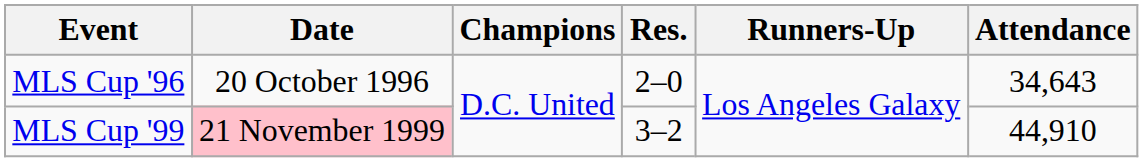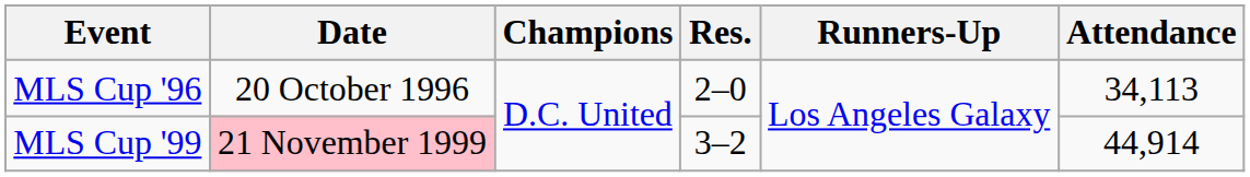 <table class="wikitable" style="text-align: center;">
 <tr>
 <th>Event</th>
 <th>Date</th>
 <th>Champions</th>
 <th>Res.</th>
 <th>Runners-Up</th>
 <th>Attendance</th>
 </tr>
 <tr>
 <td><a href='#'>MLS Cup '96</a></td>
 <td>20 October 1996</td>
 <td rowspan="2"><a href='#'>D.C. United</a></td>
 <td>2–0</td>
 <td rowspan="2"><a href='#'>Los Angeles Galaxy</a></td>
-<td>34,643</td>
+<td>34,113</td>
 </tr>
 <tr>
 <td><a href='#'>MLS Cup '99</a></td>
 <td style="background: pink;">21 November 1999</td>
 <td>3–2 </td>
-<td>44,910</td>
+<td>44,914</td>
 </tr>
 </table>
